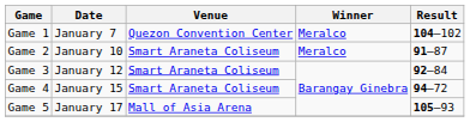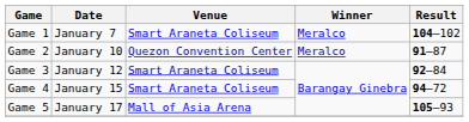 <table class="wikitable">
 <tr>
 <th>Game</th>
 <th>Date</th>
 <th>Venue</th>
 <th>Winner</th>
 <th>Result</th>
 </tr>
 <tr>
 <td>Game 1</td>
 <td>January 7</td>
-<td><a href='#'>Quezon Convention Center</a></td>
+<td><a href='#'>Smart Araneta Coliseum</a></td>
 <td><a href='#'>Meralco</a></td>
 <td><strong>104</strong>–102</td>
 </tr>
 <tr>
 <td>Game 2</td>
 <td>January 10</td>
-<td><a href='#'>Smart Araneta Coliseum</a></td>
+<td><a href='#'>Quezon Convention Center</a></td>
 <td><a href='#'>Meralco</a></td>
 <td><strong>91</strong>–87</td>
 </tr>
 <tr>
 <td>Game 3</td>
 <td>January 12</td>
 <td><a href='#'>Smart Araneta Coliseum</a></td>
 <td rowspan=3><a href='#'>Barangay Ginebra</a></td>
 <td><strong>92</strong>–84</td>
 </tr>
 <tr>
 <td>Game 4</td>
 <td>January 15</td>
 <td><a href='#'>Smart Araneta Coliseum</a></td>
 <td><strong>94</strong>–72</td>
 </tr>
 <tr>
 <td>Game 5</td>
 <td>January 17</td>
 <td><a href='#'>Mall of Asia Arena</a></td>
 <td><strong>105</strong>–93</td>
 </tr>
 <tr>
 </tr>
 </table>
